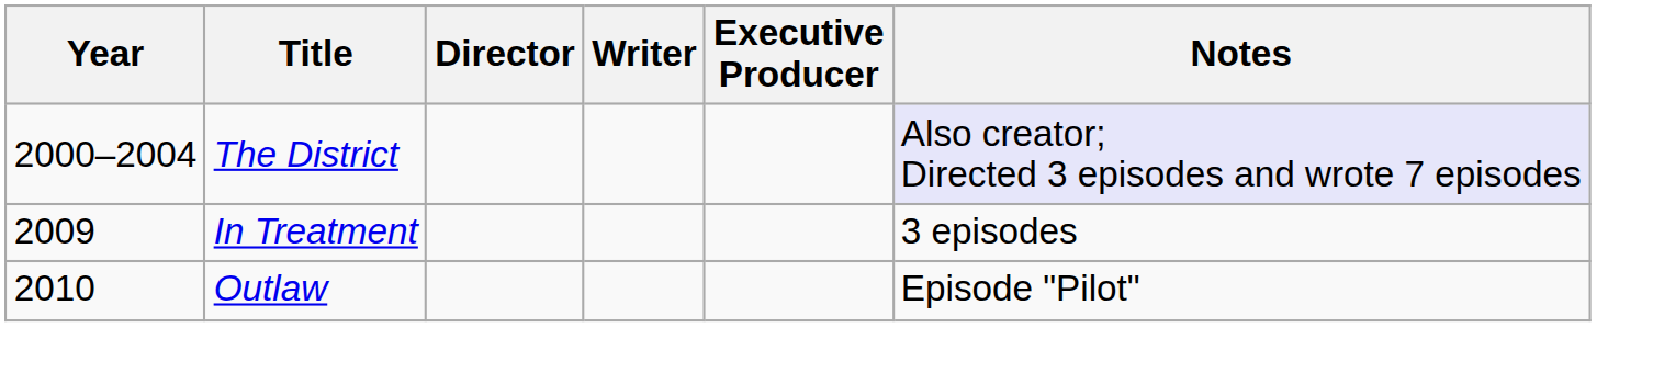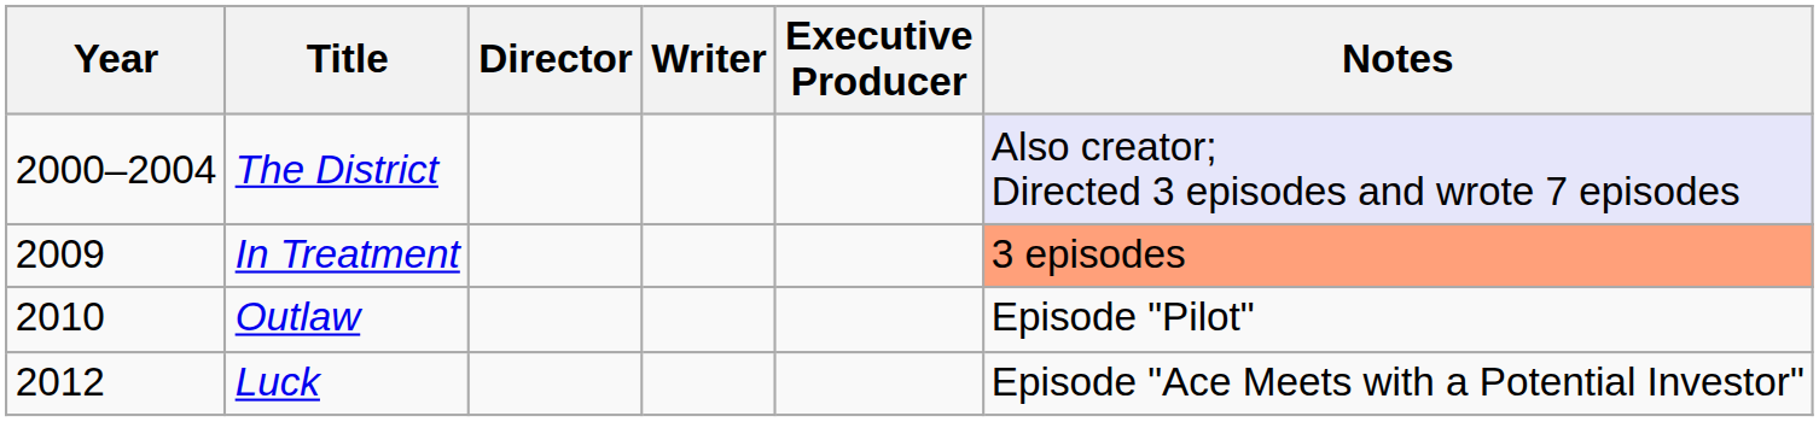 <table class="wikitable">
 <tr>
 <th>Year</th>
 <th>Title</th>
 <th>Director</th>
 <th>Writer</th>
 <th>Executive<br>Producer</th>
 <th>Notes</th>
 </tr>
 <tr>
 <td>2000–2004</td>
 <td><em><a href='#'>The District</a></em></td>
 <td></td>
 <td></td>
 <td></td>
 <td style="background: lavender;">Also creator;<br>Directed 3 episodes and wrote 7 episodes</td>
 </tr>
 <tr>
 <td>2009</td>
 <td><em><a href='#'>In Treatment</a></em></td>
 <td></td>
 <td></td>
 <td></td>
-<td>3 episodes</td>
+<td style="background: lightsalmon;">3 episodes</td>
 </tr>
 <tr>
 <td>2010</td>
 <td><em><a href='#'>Outlaw</a></em></td>
 <td></td>
 <td></td>
 <td></td>
 <td>Episode "Pilot"</td>
 </tr>
+<tr>
+<td>2012</td>
+<td><em><a href='#'>Luck</a></em></td>
+<td></td>
+<td></td>
+<td></td>
+<td>Episode "Ace Meets with a Potential Investor"</td>
+</tr>
 </table>
